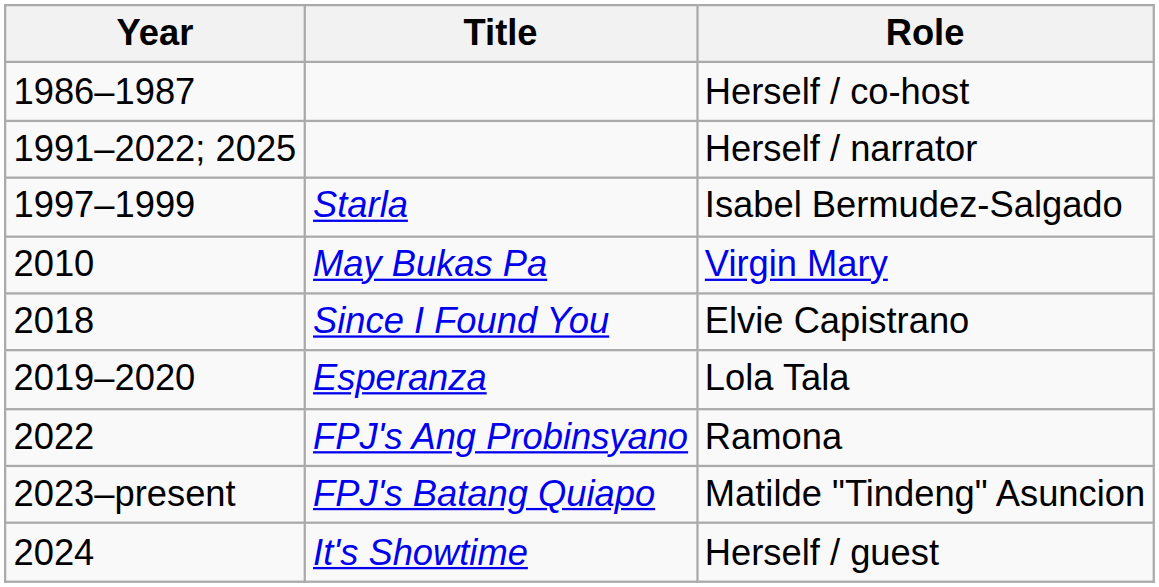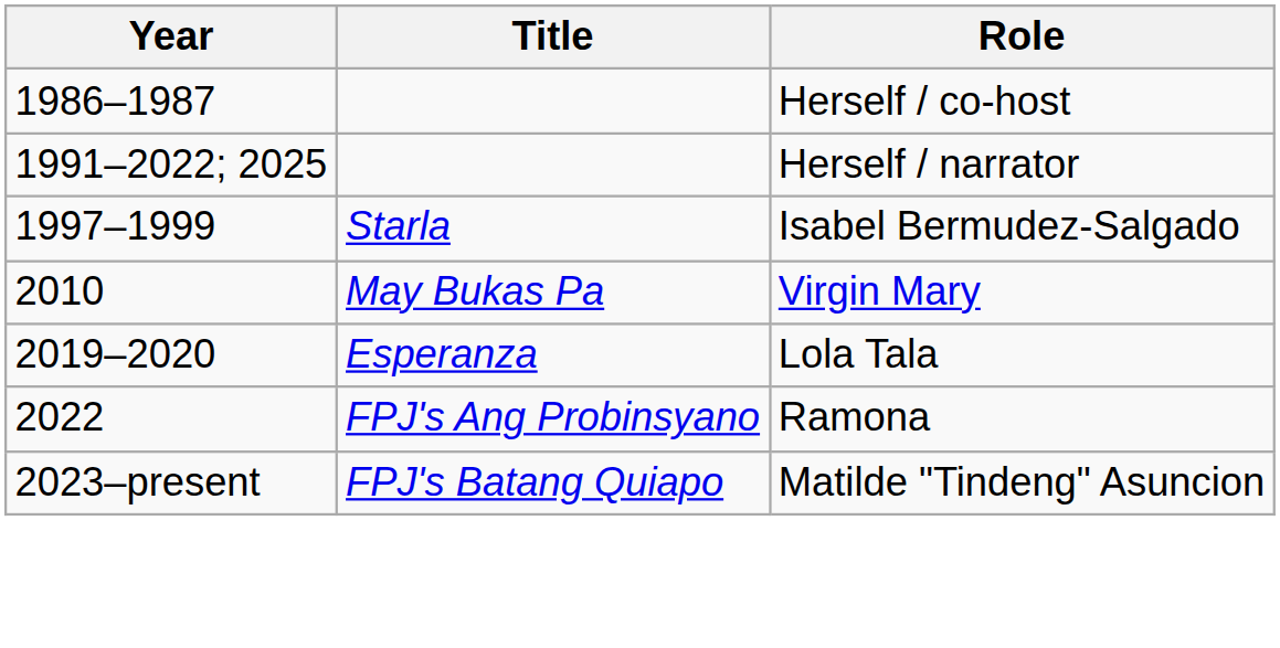 <table class="wikitable sortable" background: #f9f9f9>
 <tr>
 <th>Year</th>
 <th>Title</th>
 <th>Role</th>
 </tr>
 <tr>
 <td>1986–1987</td>
 <td></td>
 <td>Herself / co-host</td>
 </tr>
 <tr>
 <td>1991–2022; 2025</td>
 <td></td>
 <td>Herself / narrator</td>
 </tr>
 <tr>
 <td>1997–1999</td>
 <td><em><a href='#'>Starla</a></em></td>
 <td>Isabel Bermudez-Salgado</td>
 </tr>
 <tr>
 <td>2010</td>
 <td><em><a href='#'>May Bukas Pa</a></em></td>
 <td><a href='#'>Virgin Mary</a></td>
 </tr>
 <tr>
-<td>2018</td>
-<td><em><a href='#'>Since I Found You</a></em></td>
-<td>Elvie Capistrano</td>
-</tr>
-<tr>
 <td>2019–2020</td>
 <td><em><a href='#'>Esperanza</a></em></td>
 <td>Lola Tala</td>
 </tr>
 <tr>
 <td>2022</td>
 <td><em> <a href='#'>FPJ's Ang Probinsyano</a></em></td>
 <td>Ramona</td>
 </tr>
 <tr>
 <td>2023–present</td>
 <td><em><a href='#'>FPJ's Batang Quiapo</a></em></td>
 <td>Matilde "Tindeng" Asuncion</td>
 </tr>
-<tr>
-<td>2024</td>
-<td><em><a href='#'>It's Showtime</a></em></td>
-<td>Herself / guest</td>
-</tr>
 </table>
